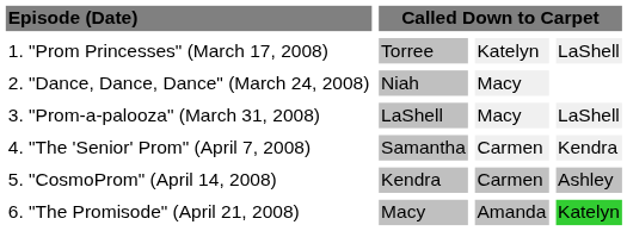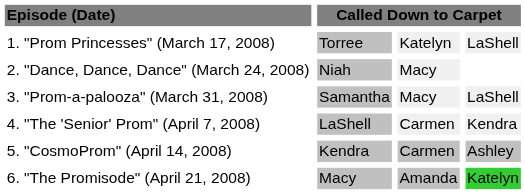 <table cellpadding=2 cellspacing=6>
 <tr bgcolor=#808080>
 <td><strong>Episode (Date)</strong></td>
 <td colspan="3" align="center"><strong>Called Down to Carpet</strong></td>
 </tr>
 <tr>
 <td>1. "Prom Princesses" (March 17, 2008)</td>
 <td bgcolor="#C0C0C0">Torree</td>
 <td bgcolor="#F0F0F0">Katelyn</td>
 <td bgcolor="#F0F0F0">LaShell</td>
 </tr>
 <tr>
 <td>2. "Dance, Dance, Dance" (March 24, 2008)</td>
 <td bgcolor="#C0C0C0">Niah</td>
 <td bgcolor="#F0F0F0">Macy</td>
 </tr>
 <tr>
 <td>3. "Prom-a-palooza" (March 31, 2008)</td>
-<td bgcolor="#C0C0C0">LaShell</td>
+<td bgcolor="#C0C0C0">Samantha</td>
 <td bgcolor="#F0F0F0">Macy</td>
 <td bgcolor="#F0F0F0">LaShell</td>
 </tr>
 <tr>
 <td>4. "The 'Senior' Prom" (April 7, 2008)</td>
-<td bgcolor="#C0C0C0">Samantha</td>
+<td bgcolor="#C0C0C0">LaShell</td>
 <td bgcolor="#FOFOFO">Carmen</td>
 <td bgcolor="#FOFOFO">Kendra</td>
 </tr>
 <tr>
 <td>5. "CosmoProm" (April 14, 2008)</td>
 <td bgcolor="COCOCO">Kendra</td>
 <td bgcolor="COCOCO">Carmen</td>
 <td bgcolor="COCOCO">Ashley</td>
 </tr>
 <tr>
 <td>6. "The Promisode" (April 21, 2008)</td>
 <td bgcolor="COCOCO">Macy</td>
 <td bgcolor="COCOCO">Amanda</td>
 <td bgcolor="limegreen">Katelyn</td>
 </tr>
 </table>
